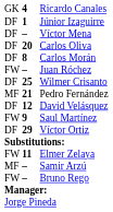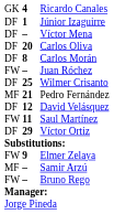 <table style = "font-size: 90%" cellspacing = "0" cellpadding = "0">
 <tr>
 <td colspan = 4></td>
 </tr>
 <tr>
 <th style="width:25px;"></th>
 <th style="width:25px;"></th>
 </tr>
 <tr>
 <td>GK</td>
 <td><strong>4</strong></td>
 <td> <a href='#'>Ricardo Canales</a></td>
 </tr>
 <tr>
 <td>DF</td>
 <td><strong>1</strong></td>
 <td> <a href='#'>Júnior Izaguirre</a></td>
 </tr>
 <tr>
 <td>DF</td>
 <td><strong>–</strong></td>
 <td> <a href='#'>Víctor Mena</a></td>
 </tr>
 <tr>
 <td>DF</td>
 <td><strong>20</strong></td>
 <td> <a href='#'>Carlos Oliva</a></td>
 <td></td>
 <td></td>
 </tr>
 <tr>
 <td>DF</td>
 <td><strong>8</strong></td>
 <td> <a href='#'>Carlos Morán</a></td>
 <td></td>
 <td></td>
 </tr>
 <tr>
 <td>FW</td>
 <td><strong>–</strong></td>
 <td> <a href='#'>Juan Róchez</a></td>
 <td></td>
 <td></td>
 </tr>
 <tr>
 <td>DF</td>
 <td><strong>25</strong></td>
 <td> <a href='#'>Wilmer Crisanto</a></td>
 <td></td>
 <td></td>
 </tr>
 <tr>
 <td>MF</td>
 <td><strong>21</strong></td>
 <td> Pedro Fernández</td>
 <td></td>
 <td></td>
 </tr>
 <tr>
 <td>DF</td>
 <td><strong>12</strong></td>
 <td> <a href='#'>David Velásquez</a></td>
 <td></td>
 <td></td>
 </tr>
 <tr>
 <td>FW</td>
-<td><strong>9</strong></td>
+<td><strong>11</strong></td>
 <td> <a href='#'>Saul Martínez</a></td>
 </tr>
 <tr>
 <td>DF</td>
 <td><strong>29</strong></td>
 <td> <a href='#'>Víctor Ortiz</a></td>
 </tr>
 <tr>
 <td colspan = 3><strong>Substitutions:</strong></td>
 </tr>
 <tr>
 <td>FW</td>
-<td><strong>11</strong></td>
+<td><strong>9</strong></td>
 <td> <a href='#'>Elmer Zelaya</a></td>
 <td></td>
 <td></td>
 </tr>
 <tr>
 <td>MF</td>
 <td><strong>–</strong></td>
 <td> <a href='#'>Samir Arzú</a></td>
 <td></td>
 <td></td>
 </tr>
 <tr>
 <td>FW</td>
 <td><strong>–</strong></td>
 <td> <a href='#'>Bruno Rego</a></td>
 <td></td>
 <td></td>
 </tr>
 <tr>
 <td colspan = 3><strong>Manager:</strong></td>
 </tr>
 <tr>
 <td colspan = 3> <a href='#'>Jorge Pineda</a></td>
 </tr>
 </table>
